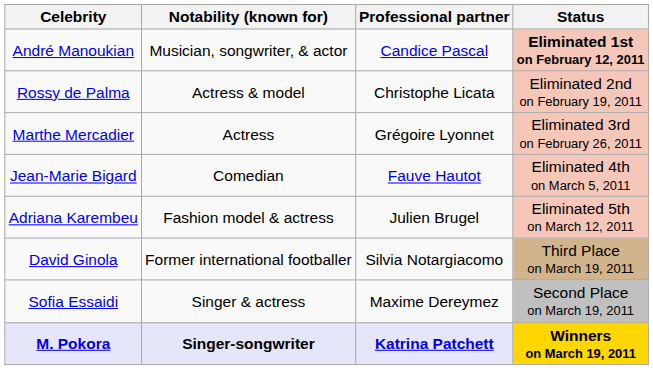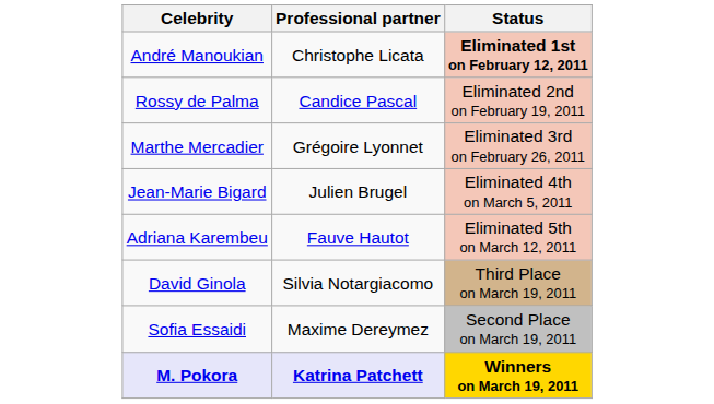 <table class="wikitable" style="text-align: center; white-space:nowrap; margin:auto; font-size:95%;">
 <tr>
 <th>Celebrity</th>
-<th>Notability (known for)</th>
 <th>Professional partner</th>
 <th>Status</th>
 </tr>
 <tr>
 <td><a href='#'>André Manoukian</a></td>
-<td>Musician, songwriter, & actor</td>
-<td><a href='#'>Candice Pascal</a></td>
+<td>Christophe Licata</td>
 <td style="background:#f4c7b8;"><strong>Eliminated 1st<br><small>on February 12, 2011</small></strong></td>
 </tr>
 <tr>
 <td><a href='#'>Rossy de Palma</a></td>
-<td>Actress & model</td>
-<td>Christophe Licata</td>
+<td><a href='#'>Candice Pascal</a></td>
 <td style="background:#f4c7b8;">Eliminated 2nd<br><small>on February 19, 2011</small></td>
 </tr>
 <tr>
 <td><a href='#'>Marthe Mercadier</a></td>
-<td>Actress</td>
 <td>Grégoire Lyonnet</td>
 <td style="background:#f4c7b8;">Eliminated 3rd<br><small>on February 26, 2011</small></td>
 </tr>
 <tr>
 <td><a href='#'>Jean-Marie Bigard</a></td>
-<td>Comedian</td>
-<td><a href='#'>Fauve Hautot</a></td>
+<td>Julien Brugel</td>
 <td style="background:#f4c7b8;">Eliminated 4th<br><small>on March 5, 2011</small></td>
 </tr>
 <tr>
 <td><a href='#'>Adriana Karembeu</a></td>
-<td>Fashion model & actress</td>
-<td>Julien Brugel</td>
+<td><a href='#'>Fauve Hautot</a></td>
 <td style="background:#f4c7b8;">Eliminated 5th<br><small>on March 12, 2011</small></td>
 </tr>
 <tr>
 <td><a href='#'>David Ginola</a></td>
-<td>Former international footballer</td>
 <td>Silvia Notargiacomo</td>
 <td bgcolor="Tan">Third Place<br><small>on March 19, 2011</small></td>
 </tr>
 <tr>
 <td><a href='#'>Sofia Essaidi</a></td>
-<td>Singer & actress</td>
 <td>Maxime Dereymez</td>
 <td bgcolor="silver">Second Place<br><small>on March 19, 2011</small></td>
 </tr>
 <tr>
 <td bgcolor="lavender"><strong><a href='#'>M. Pokora</a></strong></td>
-<td bgcolor="lavender"><strong>Singer-songwriter</strong></td>
 <td bgcolor="lavender"><strong><a href='#'>Katrina Patchett</a></strong></td>
 <td bgcolor="gold"><strong>Winners</strong><br><small><strong>on March 19, 2011</strong></small></td>
 </tr>
 </table>
